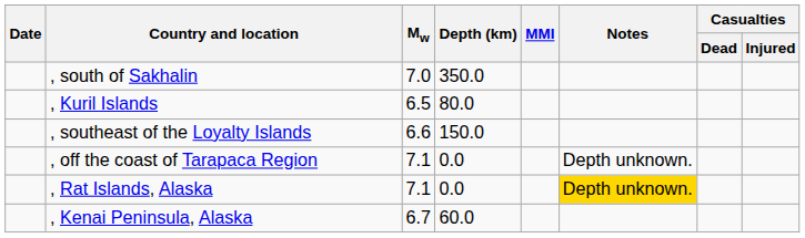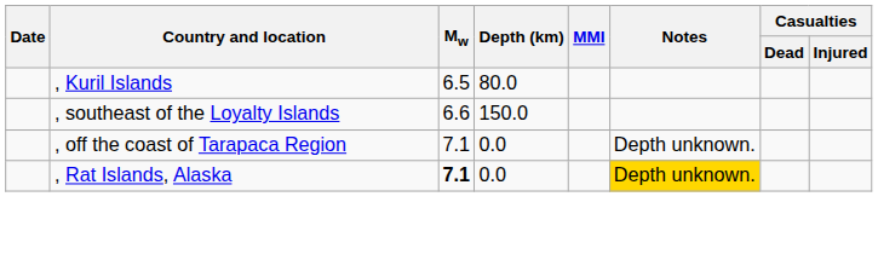 <table class="wikitable sortable sort-under" style="border:1px black; margin-left:1em;">
 <tr>
 <th rowspan="2"><small>Date</small></th>
 <th rowspan="2" style="width: 310px"><small>Country and location</small></th>
 <th rowspan="2"><small>M<sub>w</sub></small></th>
 <th rowspan="2"><small>Depth (km)</small></th>
 <th rowspan="2"><small><a href='#'>MMI</a></small></th>
 <th rowspan="2" class="unsortable"><small>Notes</small></th>
 <th colspan="2"><small>Casualties</small></th>
 </tr>
 <tr>
 <th><small>Dead</small></th>
 <th><small>Injured</small></th>
-</tr>
-<tr>
-<td></td>
-<td>, south of <a href='#'>Sakhalin</a></td>
-<td>7.0</td>
-<td>350.0</td>
-<td></td>
-<td></td>
-<td></td>
-<td></td>
 </tr>
 <tr>
 <td></td>
 <td>, <a href='#'>Kuril Islands</a></td>
 <td>6.5</td>
 <td>80.0</td>
 <td></td>
 <td></td>
 <td></td>
 <td></td>
 </tr>
 <tr>
 <td></td>
 <td>, southeast of the <a href='#'>Loyalty Islands</a></td>
 <td>6.6</td>
 <td>150.0</td>
 <td></td>
 <td></td>
 <td></td>
 <td></td>
 </tr>
 <tr>
 <td></td>
 <td>, off the coast of <a href='#'>Tarapaca Region</a></td>
 <td>7.1</td>
 <td>0.0</td>
 <td></td>
 <td>Depth unknown.</td>
 <td></td>
 <td></td>
 </tr>
 <tr>
 <td></td>
 <td>, <a href='#'>Rat Islands</a>, <a href='#'>Alaska</a></td>
-<td>7.1</td>
+<td><strong>7.1</strong></td>
 <td>0.0</td>
 <td></td>
 <td style="background: gold;">Depth unknown.</td>
 <td></td>
 <td></td>
 </tr>
-<tr>
-<td></td>
-<td>, <a href='#'>Kenai Peninsula</a>, <a href='#'>Alaska</a></td>
-<td>6.7</td>
-<td>60.0</td>
-<td></td>
-<td></td>
-<td></td>
-<td></td>
-</tr>
 </table>
